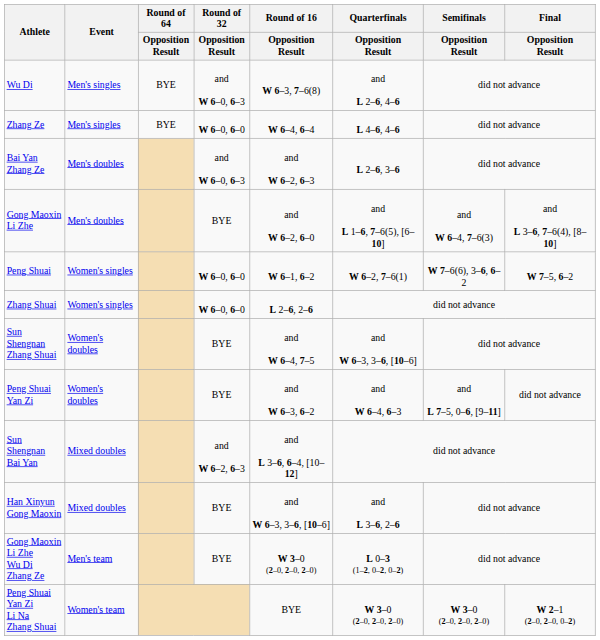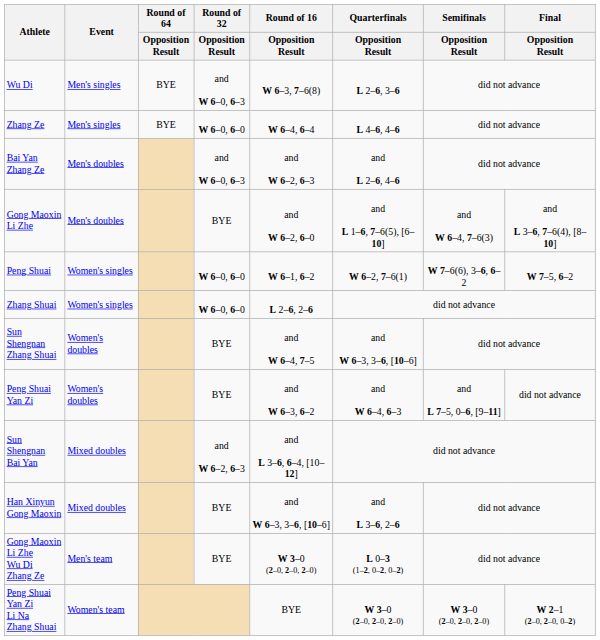 <table class="wikitable" style="font-size:90%;">
 <tr>
 <th rowspan=2>Athlete</th>
 <th rowspan=2>Event</th>
 <th>Round of 64</th>
 <th>Round of 32</th>
 <th>Round of 16</th>
 <th>Quarterfinals</th>
 <th>Semifinals</th>
 <th>Final</th>
 </tr>
 <tr>
 <th>Opposition<br>Result</th>
 <th>Opposition<br>Result</th>
 <th>Opposition<br>Result</th>
 <th>Opposition<br>Result</th>
 <th>Opposition<br>Result</th>
 <th>Opposition<br>Result</th>
 </tr>
 <tr>
 <td><a href='#'>Wu Di</a></td>
 <td><a href='#'>Men's singles</a></td>
 <td align=center>BYE</td>
 <td align=center><br>and<br><br><strong>W</strong> <strong>6</strong>–0, <strong>6</strong>–3</td>
 <td align=center><br><strong>W</strong> <strong>6</strong>–3, <strong>7</strong>–6(8)</td>
-<td align=center><br>and<br><br><strong>L</strong> 2–<strong>6</strong>, 4–<strong>6</strong></td>
+<td align=center><br><strong>L</strong> 2–<strong>6</strong>, 3–<strong>6</strong></td>
 <td style="text-align:center;" colspan="7">did not advance</td>
 </tr>
 <tr>
 <td><a href='#'>Zhang Ze</a></td>
 <td><a href='#'>Men's singles</a></td>
 <td align=center>BYE</td>
 <td align=center><br><strong>W</strong> <strong>6</strong>–0, <strong>6</strong>–0</td>
 <td align=center><br><strong>W</strong> <strong>6</strong>–4, <strong>6</strong>–4</td>
 <td align=center><br><strong>L</strong> 4–<strong>6</strong>, 4–<strong>6</strong></td>
 <td style="text-align:center;" colspan="7">did not advance</td>
 </tr>
 <tr>
 <td><a href='#'>Bai Yan</a><br><a href='#'>Zhang Ze</a></td>
 <td><a href='#'>Men's doubles</a></td>
 <td style="text-align:center; background:wheat;"></td>
 <td align=center><br>and<br><br><strong>W</strong> <strong>6</strong>–0, <strong>6</strong>–3</td>
 <td align=center><br>and<br><br><strong>W</strong> <strong>6</strong>–2, <strong>6</strong>–3</td>
-<td align=center><br><strong>L</strong> 2–<strong>6</strong>, 3–<strong>6</strong></td>
+<td align=center><br>and<br><br><strong>L</strong> 2–<strong>6</strong>, 4–<strong>6</strong></td>
 <td style="text-align:center;" colspan="7">did not advance</td>
 </tr>
 <tr>
 <td><a href='#'>Gong Maoxin</a><br><a href='#'>Li Zhe</a></td>
 <td><a href='#'>Men's doubles</a></td>
 <td style="text-align:center; background:wheat;"></td>
 <td align=center>BYE</td>
 <td align=center><br>and<br><br><strong>W</strong> <strong>6</strong>–2, <strong>6</strong>–0</td>
 <td align=center><br>and<br><br><strong>L</strong> 1–<strong>6</strong>, <strong>7</strong>–6(5), [6–<strong>10</strong>]</td>
 <td align=center><br>and<br><br><strong>W</strong> <strong>6</strong>–4, <strong>7</strong>–6(3)</td>
 <td align=center><br>and<br><br><strong>L</strong> 3–<strong>6</strong>, <strong>7</strong>–6(4), [8–<strong>10</strong>]<br></td>
 </tr>
 <tr>
 <td><a href='#'>Peng Shuai</a></td>
 <td><a href='#'>Women's singles</a></td>
 <td style="text-align:center; background:wheat;"></td>
 <td align=center><br><strong>W</strong> <strong>6</strong>–0, <strong>6</strong>–0</td>
 <td align=center><br><strong>W</strong> <strong>6</strong>–1, <strong>6</strong>–2</td>
 <td align=center><br><strong>W</strong> <strong>6</strong>–2, <strong>7</strong>–6(1)</td>
 <td align=center><br><strong>W</strong> <strong>7</strong>–6(6), 3–<strong>6</strong>, <strong>6</strong>–2</td>
 <td align=center><br><strong>W</strong> <strong>7</strong>–5, <strong>6</strong>–2<br></td>
 </tr>
 <tr>
 <td><a href='#'>Zhang Shuai</a></td>
 <td><a href='#'>Women's singles</a></td>
 <td style="text-align:center; background:wheat;"></td>
 <td align=center><br><strong>W</strong> <strong>6</strong>–0, <strong>6</strong>–0</td>
 <td align=center><br><strong>L</strong> 2–<strong>6</strong>, 2–<strong>6</strong></td>
 <td style="text-align:center;" colspan="7">did not advance</td>
 </tr>
 <tr>
 <td><a href='#'>Sun Shengnan</a><br><a href='#'>Zhang Shuai</a></td>
 <td><a href='#'>Women's doubles</a></td>
 <td style="text-align:center; background:wheat;"></td>
 <td align=center>BYE</td>
 <td align=center><br>and<br><br><strong>W</strong> <strong>6</strong>–4, <strong>7</strong>–5</td>
 <td align=center><br>and<br><br><strong>W</strong> <strong>6</strong>–3, 3–<strong>6</strong>, [<strong>10</strong>–6]</td>
 <td style="text-align:center;" colspan="7">did not advance</td>
 </tr>
 <tr>
 <td><a href='#'>Peng Shuai</a><br><a href='#'>Yan Zi</a></td>
 <td><a href='#'>Women's doubles</a></td>
 <td style="text-align:center; background:wheat;"></td>
 <td align=center>BYE</td>
 <td align=center><br>and<br><br><strong>W</strong> <strong>6</strong>–3, <strong>6</strong>–2</td>
 <td align=center><br>and<br><br><strong>W</strong> <strong>6</strong>–4, <strong>6</strong>–3</td>
 <td align=center><br>and<br><br><strong>L</strong> <strong>7</strong>–5, 0–<strong>6</strong>, [9–<strong>11</strong>]<br></td>
 <td style="text-align:center;" colspan="7">did not advance</td>
 </tr>
 <tr>
 <td><a href='#'>Sun Shengnan</a><br><a href='#'>Bai Yan</a></td>
 <td><a href='#'>Mixed doubles</a></td>
 <td style="text-align:center; background:wheat;"></td>
 <td align=center><br>and<br><br><strong>W</strong> <strong>6</strong>–2, <strong>6</strong>–3</td>
 <td align=center><br>and<br><br><strong>L</strong> 3–<strong>6</strong>, <strong>6</strong>–4, [10–<strong>12</strong>]</td>
 <td style="text-align:center;" colspan="7">did not advance</td>
 </tr>
 <tr>
 <td><a href='#'>Han Xinyun</a><br><a href='#'>Gong Maoxin</a></td>
 <td><a href='#'>Mixed doubles</a></td>
 <td style="text-align:center; background:wheat;"></td>
 <td align=center>BYE</td>
 <td align=center><br>and<br><br><strong>W</strong> <strong>6</strong>–3, 3–<strong>6</strong>, [<strong>10</strong>–6]</td>
 <td align=center><br>and<br><br><strong>L</strong> 3–<strong>6</strong>, 2–<strong>6</strong></td>
 <td style="text-align:center;" colspan="7">did not advance</td>
 </tr>
 <tr>
 <td><a href='#'>Gong Maoxin</a><br><a href='#'>Li Zhe</a><br><a href='#'>Wu Di</a><br><a href='#'>Zhang Ze</a></td>
 <td><a href='#'>Men's team</a></td>
 <td style="text-align:center; background:wheat;"></td>
 <td align=center>BYE</td>
 <td align=center><br><strong>W</strong> <strong>3</strong>–0<br><small>(<strong>2</strong>–0, <strong>2</strong>–0, <strong>2</strong>–0)</small></td>
 <td align=center><br><strong>L</strong> 0–<strong>3</strong><br><small>(1–<strong>2</strong>, 0–<strong>2</strong>, 0–<strong>2</strong>)</small></td>
 <td style="text-align:center;" colspan="7">did not advance</td>
 </tr>
 <tr>
 <td><a href='#'>Peng Shuai</a><br><a href='#'>Yan Zi</a><br><a href='#'>Li Na</a><br><a href='#'>Zhang Shuai</a></td>
 <td><a href='#'>Women's team</a></td>
 <td style="text-align:center; background:wheat;" colspan="2"></td>
 <td align=center>BYE</td>
 <td align=center><br><strong>W</strong> <strong>3</strong>–0<br><small>(<strong>2</strong>–0, <strong>2</strong>–0, <strong>2</strong>–0)</small></td>
 <td align=center><br><strong>W</strong> <strong>3</strong>–0<br><small>(<strong>2</strong>–0, <strong>2</strong>–0, <strong>2</strong>–0)</small></td>
 <td align=center><br><strong>W</strong> <strong>2</strong>–1<br><small>(<strong>2</strong>–0, <strong>2</strong>–0, 0–<strong>2</strong>)</small><br></td>
 </tr>
 </table>
